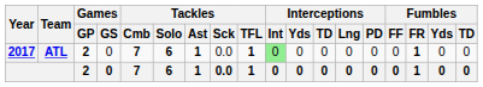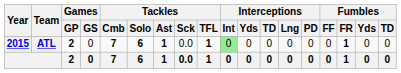 <table class="wikitable" style="text-align:center">
 <tr>
 <th rowspan="2">Year</th>
 <th rowspan="2">Team</th>
 <th colspan="2">Games</th>
 <th colspan="5">Tackles</th>
 <th colspan="5">Interceptions</th>
 <th colspan="4">Fumbles</th>
 </tr>
 <tr>
 <th>GP</th>
 <th>GS</th>
 <th>Cmb</th>
 <th>Solo</th>
 <th>Ast</th>
 <th>Sck</th>
 <th>TFL</th>
 <th>Int</th>
 <th>Yds</th>
 <th>TD</th>
 <th>Lng</th>
 <th>PD</th>
 <th>FF</th>
 <th>FR</th>
 <th>Yds</th>
 <th>TD</th>
 </tr>
 <tr>
-<th><a href='#'>2017</a></th>
+<th><a href='#'>2015</a></th>
 <th><a href='#'>ATL</a></th>
 <td><strong>2</strong></td>
 <td>0</td>
 <td><strong>7</strong></td>
 <td><strong>6</strong></td>
 <td><strong>1</strong></td>
 <td>0.0</td>
 <td><strong>1</strong></td>
 <td style="background: lightgreen;">0</td>
 <td>0</td>
 <td>0</td>
 <td>0</td>
 <td>0</td>
 <td>0</td>
 <td><strong>1</strong></td>
 <td>0</td>
 <td>0</td>
 </tr>
 <tr>
 <th colspan="2"></th>
 <th>2</th>
 <th>0</th>
 <th>7</th>
 <th>6</th>
 <th>1</th>
 <th>0.0</th>
 <th>1</th>
 <th>0</th>
 <th>0</th>
 <th>0</th>
 <th>0</th>
 <th>0</th>
 <th>0</th>
 <th>1</th>
 <th>0</th>
 <th>0</th>
 </tr>
 </table>
